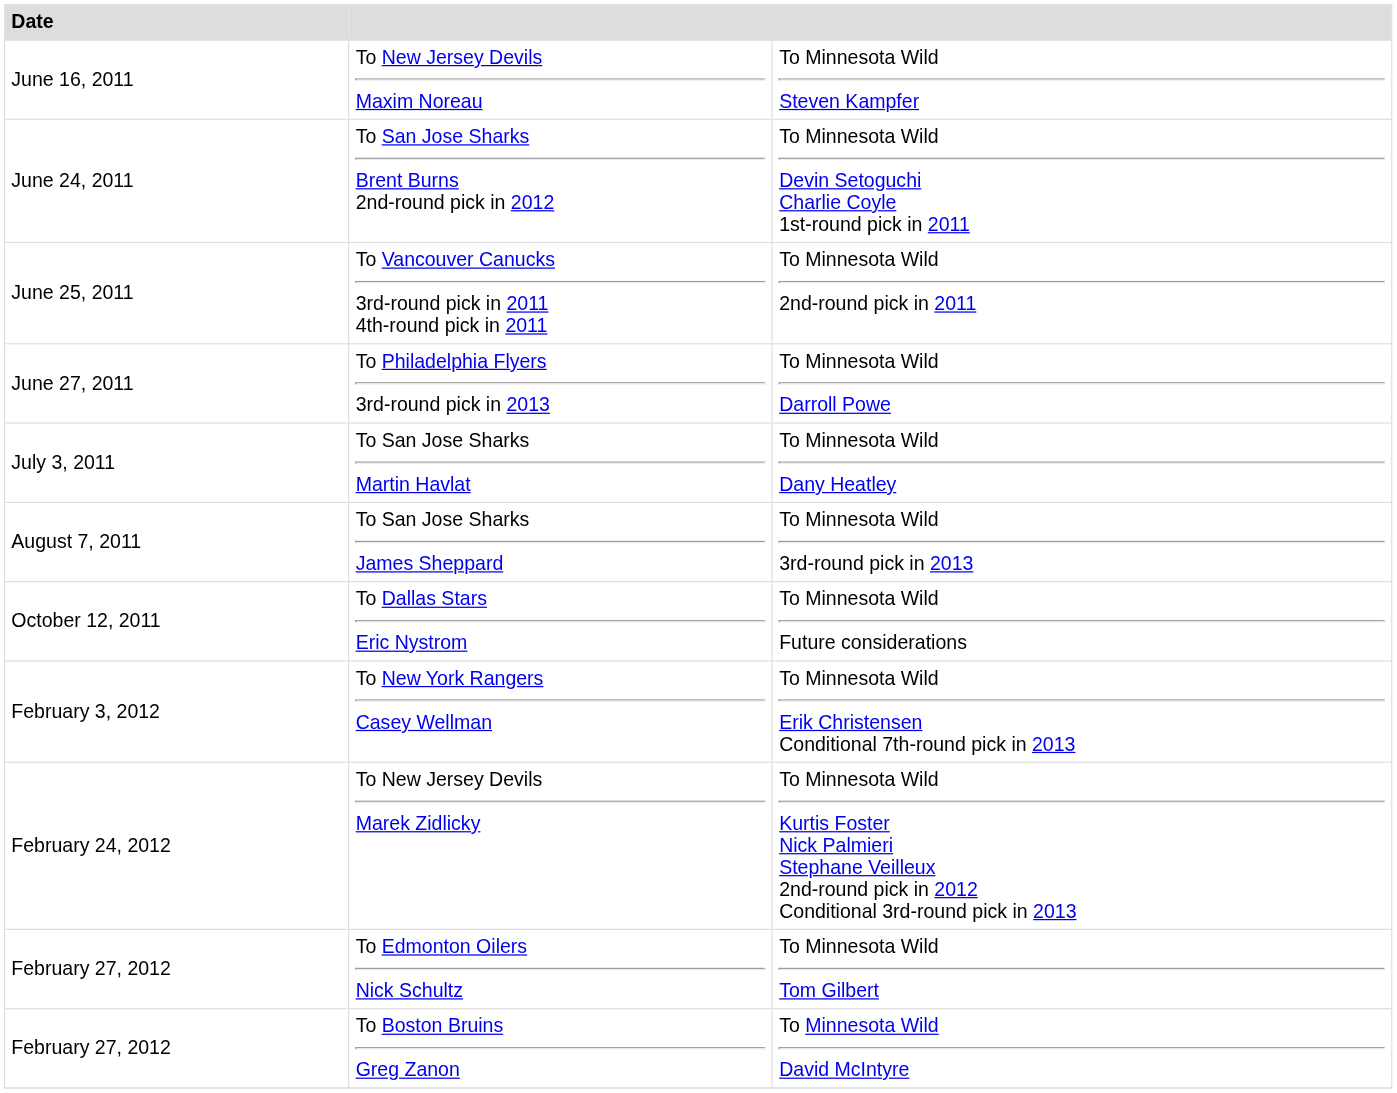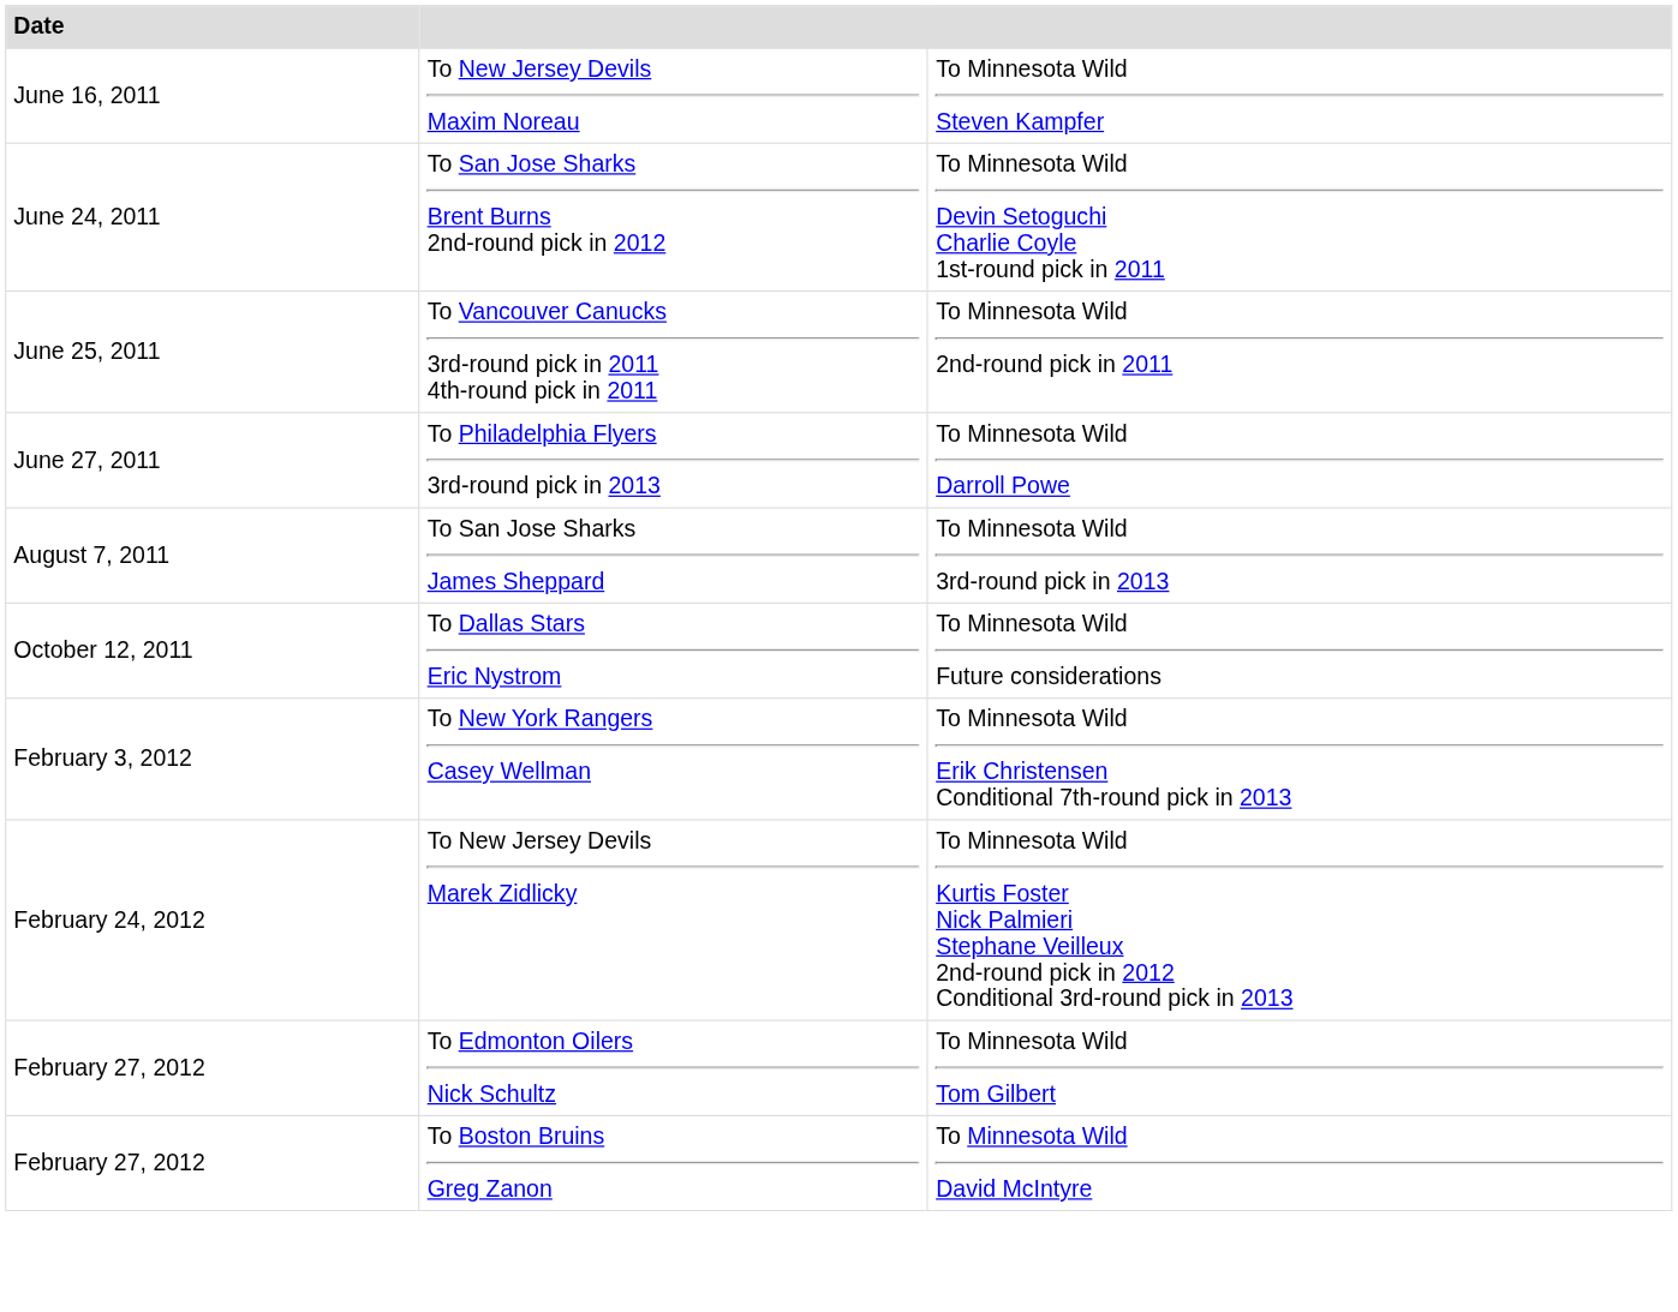 <table border=1 style="border-collapse:collapse" bordercolor="#DFDFDF" cellpadding="5" width=90%>
 <tr bgcolor="#dddddd">
 <td><strong>Date</strong></td>
 <th colspan="2"></th>
 </tr>
 <tr>
 <td>June 16, 2011</td>
 <td valign="top">To <a href='#'>New Jersey Devils</a> <hr><a href='#'>Maxim Noreau</a></td>
 <td valign="top">To Minnesota Wild <hr><a href='#'>Steven Kampfer</a></td>
 </tr>
 <tr>
 <td>June 24, 2011</td>
 <td valign="top">To <a href='#'>San Jose Sharks</a> <hr><a href='#'>Brent Burns</a><br>2nd-round pick in <a href='#'>2012</a></td>
 <td valign="top">To Minnesota Wild <hr><a href='#'>Devin Setoguchi</a><br><a href='#'>Charlie Coyle</a><br>1st-round pick in <a href='#'>2011</a></td>
 </tr>
 <tr>
 <td>June 25, 2011</td>
 <td valign="top">To <a href='#'>Vancouver Canucks</a> <hr>3rd-round pick in <a href='#'>2011</a><br>4th-round pick in <a href='#'>2011</a></td>
 <td valign="top">To Minnesota Wild <hr>2nd-round pick in <a href='#'>2011</a></td>
 </tr>
 <tr>
 <td>June 27, 2011</td>
 <td valign="top">To <a href='#'>Philadelphia Flyers</a> <hr>3rd-round pick in <a href='#'>2013</a></td>
 <td valign="top">To Minnesota Wild <hr><a href='#'>Darroll Powe</a></td>
-</tr>
-<tr>
-<td>July 3, 2011</td>
-<td valign="top">To San Jose Sharks <hr><a href='#'>Martin Havlat</a></td>
-<td valign="top">To Minnesota Wild <hr><a href='#'>Dany Heatley</a></td>
 </tr>
 <tr>
 <td>August 7, 2011</td>
 <td valign="top">To San Jose Sharks <hr><a href='#'>James Sheppard</a></td>
 <td valign="top">To Minnesota Wild <hr>3rd-round pick in <a href='#'>2013</a></td>
 </tr>
 <tr>
 <td>October 12, 2011</td>
 <td valign="top">To <a href='#'>Dallas Stars</a> <hr><a href='#'>Eric Nystrom</a></td>
 <td valign="top">To Minnesota Wild <hr>Future considerations</td>
 </tr>
 <tr>
 <td>February 3, 2012</td>
 <td valign="top">To <a href='#'>New York Rangers</a> <hr><a href='#'>Casey Wellman</a></td>
 <td valign="top">To Minnesota Wild <hr><a href='#'>Erik Christensen</a><br>Conditional 7th-round pick in <a href='#'>2013</a></td>
 </tr>
 <tr>
 <td>February 24, 2012</td>
 <td valign="top">To New Jersey Devils <hr><a href='#'>Marek Zidlicky</a></td>
 <td valign="top">To Minnesota Wild <hr><a href='#'>Kurtis Foster</a><br><a href='#'>Nick Palmieri</a><br><a href='#'>Stephane Veilleux</a><br>2nd-round pick in <a href='#'>2012</a><br>Conditional 3rd-round pick in <a href='#'>2013</a></td>
 </tr>
 <tr>
 <td>February 27, 2012</td>
 <td valign="top">To <a href='#'>Edmonton Oilers</a> <hr><a href='#'>Nick Schultz</a></td>
 <td valign="top">To Minnesota Wild <hr><a href='#'>Tom Gilbert</a></td>
 </tr>
 <tr>
 <td>February 27, 2012</td>
 <td valign="top">To <a href='#'>Boston Bruins</a> <hr><a href='#'>Greg Zanon</a></td>
 <td valign="top">To <a href='#'>Minnesota Wild</a> <hr><a href='#'>David McIntyre</a></td>
 </tr>
 <tr>
 </tr>
 </table>
